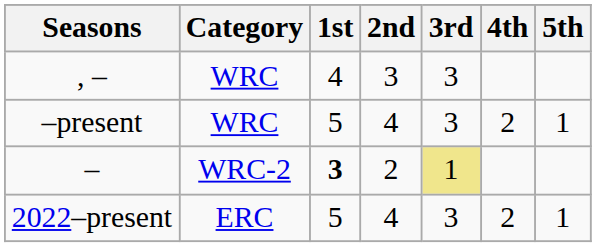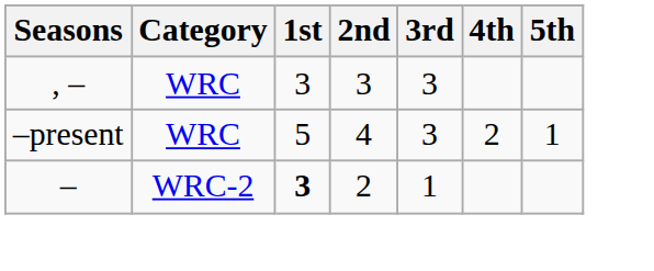 <table class="wikitable" style="text-align:center">
 <tr>
 <th>Seasons</th>
 <th>Category</th>
 <th>1st</th>
 <th>2nd</th>
 <th>3rd</th>
 <th>4th</th>
 <th>5th</th>
 </tr>
 <tr>
 <td>, –</td>
 <td><a href='#'>WRC</a></td>
-<td>4</td>
+<td>3</td>
 <td>3</td>
 <td>3</td>
 <td></td>
 <td></td>
 </tr>
 <tr>
 <td>–present</td>
 <td><a href='#'>WRC</a></td>
 <td>5</td>
 <td>4</td>
 <td>3</td>
 <td>2</td>
 <td>1</td>
 </tr>
 <tr>
 <td>–</td>
 <td><a href='#'>WRC-2</a></td>
 <td><strong>3</strong></td>
 <td>2</td>
-<td style="background: khaki;">1</td>
+<td>1</td>
 <td></td>
 <td></td>
 </tr>
-<tr>
-<td><a href='#'>2022</a>–present</td>
-<td><a href='#'>ERC</a></td>
-<td>5</td>
-<td>4</td>
-<td>3</td>
-<td>2</td>
-<td>1</td>
-</tr>
 </table>
